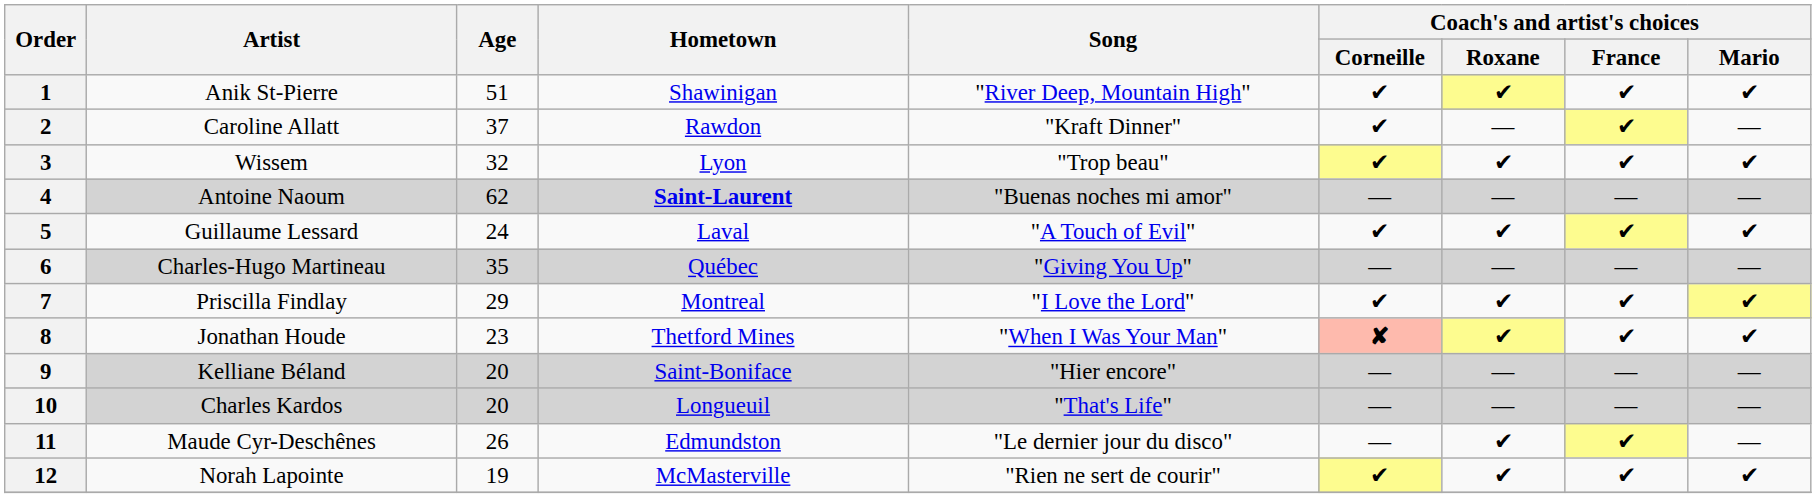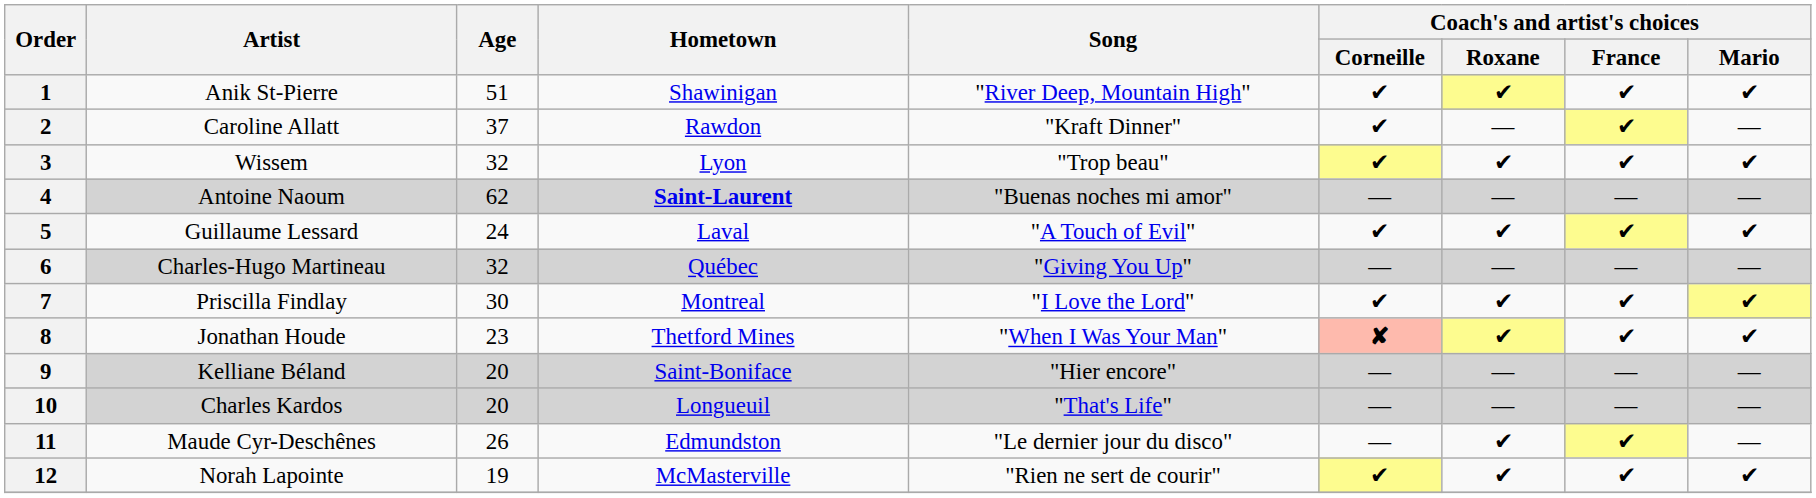 <table class="wikitable" style="text-align:center; line-height:17px; width:100%;">
 <tr>
 <th scope="col" rowspan="2" style="width:04%;">Order</th>
 <th scope="col" rowspan="2" style="width:18%;">Artist</th>
 <th scope="col" rowspan="2" style="width:04%;">Age</th>
 <th scope="col" rowspan="2" style="width:18%;">Hometown</th>
 <th scope="col" rowspan="2" style="width:20%;">Song</th>
 <th scope="col" colspan="4" style="width:24%;">Coach's and artist's choices</th>
 </tr>
 <tr>
 <th style="width:06%;">Corneille</th>
 <th style="width:06%;">Roxane</th>
 <th style="width:06%;">France</th>
 <th style="width:06%;">Mario</th>
 </tr>
 <tr>
 <th>1</th>
 <td>Anik St-Pierre</td>
 <td>51</td>
 <td><a href='#'>Shawinigan</a></td>
 <td>"<a href='#'>River Deep, Mountain High</a>"</td>
 <td>✔</td>
 <td style="background:#fdfc8f;">✔</td>
 <td>✔</td>
 <td>✔</td>
 </tr>
 <tr>
 <th>2</th>
 <td>Caroline Allatt</td>
 <td>37</td>
 <td><a href='#'>Rawdon</a></td>
 <td>"Kraft Dinner"</td>
 <td>✔</td>
 <td>—</td>
 <td style="background:#fdfc8f;">✔</td>
 <td>—</td>
 </tr>
 <tr>
 <th>3</th>
 <td>Wissem</td>
 <td>32</td>
 <td><a href='#'>Lyon</a></td>
 <td>"Trop beau"</td>
 <td style="background:#fdfc8f;">✔</td>
 <td>✔</td>
 <td>✔</td>
 <td>✔</td>
 </tr>
 <tr bgcolor=lightgrey>
 <th>4</th>
 <td>Antoine Naoum</td>
 <td>62</td>
 <td><strong><a href='#'>Saint-Laurent</a></strong></td>
 <td>"Buenas noches mi amor"</td>
 <td>—</td>
 <td>—</td>
 <td>—</td>
 <td>—</td>
 </tr>
 <tr>
 <th>5</th>
 <td>Guillaume Lessard</td>
 <td>24</td>
 <td><a href='#'>Laval</a></td>
 <td>"<a href='#'>A Touch of Evil</a>"</td>
 <td>✔</td>
 <td>✔</td>
 <td style="background:#fdfc8f;">✔</td>
 <td>✔</td>
 </tr>
 <tr bgcolor=lightgrey>
 <th>6</th>
 <td>Charles-Hugo Martineau</td>
-<td>35</td>
+<td>32</td>
 <td><a href='#'>Québec</a></td>
 <td>"<a href='#'>Giving You Up</a>"</td>
 <td>—</td>
 <td>—</td>
 <td>—</td>
 <td>—</td>
 </tr>
 <tr>
 <th>7</th>
 <td>Priscilla Findlay</td>
-<td>29</td>
+<td>30</td>
 <td><a href='#'>Montreal</a></td>
 <td>"<a href='#'>I Love the Lord</a>"</td>
 <td>✔</td>
 <td>✔</td>
 <td>✔</td>
 <td style="background:#fdfc8f;">✔</td>
 </tr>
 <tr>
 <th>8</th>
 <td>Jonathan Houde</td>
 <td>23</td>
 <td><a href='#'>Thetford Mines</a></td>
 <td>"<a href='#'>When I Was Your Man</a>"</td>
 <td style="background:#febaad"><strong>✘</strong></td>
 <td style="background:#fdfc8f;">✔</td>
 <td>✔</td>
 <td>✔</td>
 </tr>
 <tr bgcolor=lightgrey>
 <th>9</th>
 <td>Kelliane Béland</td>
 <td>20</td>
 <td><a href='#'>Saint-Boniface</a></td>
 <td>"Hier encore"</td>
 <td>—</td>
 <td>—</td>
 <td>—</td>
 <td>—</td>
 </tr>
 <tr bgcolor=lightgrey>
 <th>10</th>
 <td>Charles Kardos</td>
 <td>20</td>
 <td><a href='#'>Longueuil</a></td>
 <td>"<a href='#'>That's Life</a>"</td>
 <td>—</td>
 <td>—</td>
 <td>—</td>
 <td>—</td>
 </tr>
 <tr>
 <th>11</th>
 <td>Maude Cyr-Deschênes</td>
 <td>26</td>
 <td><a href='#'>Edmundston</a></td>
 <td>"Le dernier jour du disco"</td>
 <td>—</td>
 <td>✔</td>
 <td style="background:#fdfc8f;">✔</td>
 <td>—</td>
 </tr>
 <tr>
 <th>12</th>
 <td>Norah Lapointe</td>
 <td>19</td>
 <td><a href='#'>McMasterville</a></td>
 <td>"Rien ne sert de courir"</td>
 <td style="background:#fdfc8f;">✔</td>
 <td>✔</td>
 <td>✔</td>
 <td>✔</td>
 </tr>
 <tr>
 </tr>
 </table>
